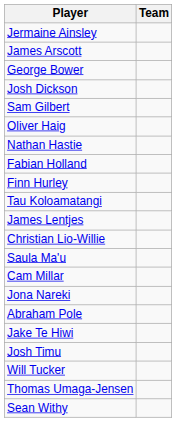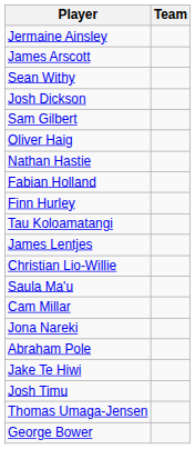 <table class="wikitable" border="1">
 <tr>
 <th>Player</th>
 <th>Team</th>
 </tr>
 <tr>
 <td><a href='#'>Jermaine Ainsley</a></td>
 <td></td>
 </tr>
 <tr>
 <td><a href='#'>James Arscott</a></td>
 <td></td>
 </tr>
 <tr>
-<td><a href='#'>George Bower</a></td>
+<td><a href='#'>Sean Withy</a></td>
 <td></td>
 </tr>
 <tr>
 <td><a href='#'>Josh Dickson</a></td>
 <td></td>
 </tr>
 <tr>
 <td><a href='#'>Sam Gilbert</a></td>
 <td></td>
 </tr>
 <tr>
 <td><a href='#'>Oliver Haig</a></td>
 <td></td>
 </tr>
 <tr>
 <td><a href='#'>Nathan Hastie</a></td>
 <td></td>
 </tr>
 <tr>
 <td><a href='#'>Fabian Holland</a></td>
 <td></td>
 </tr>
 <tr>
 <td><a href='#'>Finn Hurley</a></td>
 <td></td>
 </tr>
 <tr>
 <td><a href='#'>Tau Koloamatangi</a></td>
 <td></td>
 </tr>
 <tr>
 <td><a href='#'>James Lentjes</a></td>
 <td></td>
 </tr>
 <tr>
 <td><a href='#'>Christian Lio-Willie</a></td>
 <td></td>
 </tr>
 <tr>
 <td><a href='#'>Saula Ma'u</a></td>
 <td></td>
 </tr>
 <tr>
 <td><a href='#'>Cam Millar</a></td>
 <td></td>
 </tr>
 <tr>
 <td><a href='#'>Jona Nareki</a></td>
 <td></td>
 </tr>
 <tr>
 <td><a href='#'>Abraham Pole</a></td>
 <td></td>
 </tr>
 <tr>
 <td><a href='#'>Jake Te Hiwi</a></td>
 <td></td>
 </tr>
 <tr>
 <td><a href='#'>Josh Timu</a></td>
 <td></td>
 </tr>
 <tr>
-<td><a href='#'>Will Tucker</a></td>
-<td></td>
-</tr>
-<tr>
 <td><a href='#'>Thomas Umaga-Jensen</a></td>
 <td></td>
 </tr>
 <tr>
-<td><a href='#'>Sean Withy</a></td>
+<td><a href='#'>George Bower</a></td>
 <td></td>
 </tr>
 </table>
